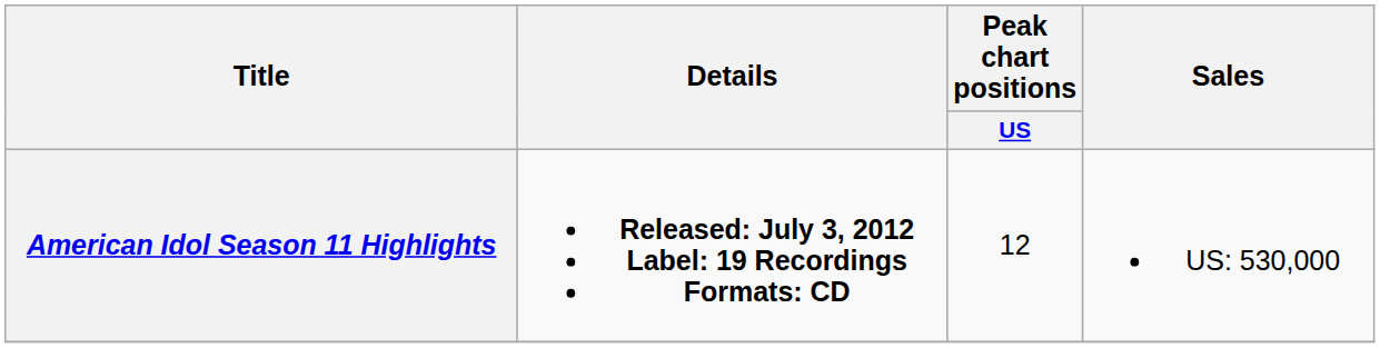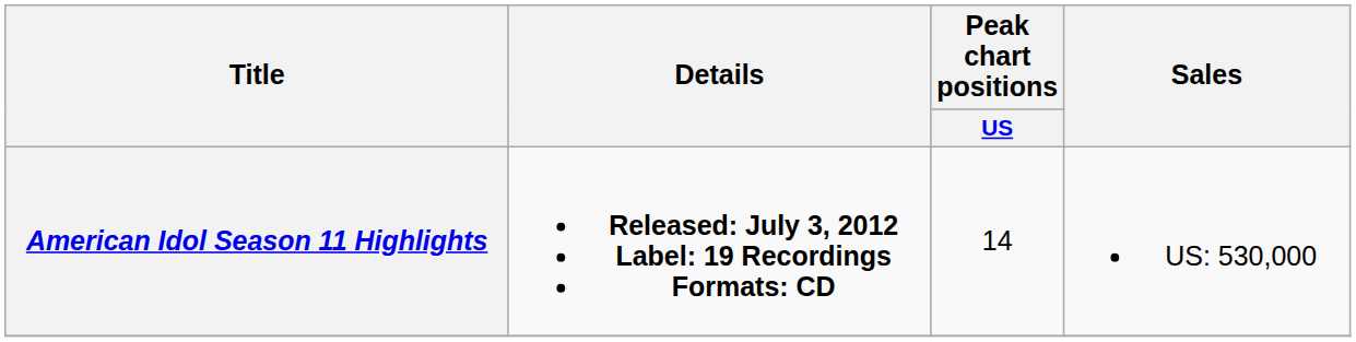 <table class="wikitable plainrowheaders" style="text-align:center;">
 <tr>
 <th rowspan="2" style="width:18em;">Title</th>
 <th rowspan="2" style="width:15em;">Details</th>
 <th colspan="1">Peak chart positions</th>
 <th rowspan="2" style="width:10em;">Sales</th>
 </tr>
 <tr style="font-size:smaller;">
 <th width="35"><a href='#'>US</a></th>
 </tr>
 <tr>
 <th scope="row"><em><a href='#'>American Idol Season 11 Highlights</a></em></th>
 <td><strong><br><ul><li>Released: July 3, 2012</li><li>Label: 19 Recordings</li><li>Formats: CD</li></ul></strong></td>
-<td>12</td>
+<td>14</td>
 <td><br><ul><li>US: 530,000</li></ul></td>
 </tr>
 <tr>
 </tr>
 </table>
